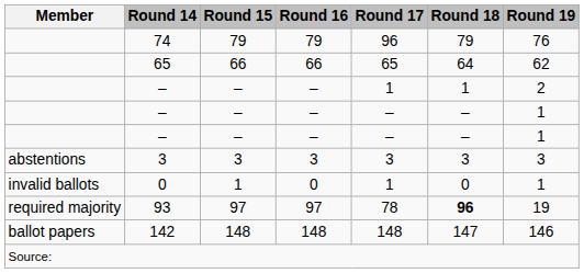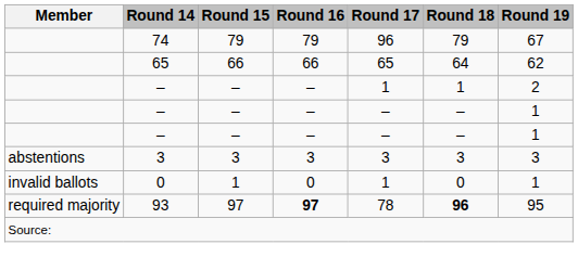 <table class="wikitable collapsible collapsed">
 <tr>
 <th>Member</th>
 <td style="background:silver;"><strong>Round 14</strong></td>
 <td style="background:silver;"><strong>Round 15</strong></td>
 <td style="background:silver;"><strong>Round 16</strong></td>
 <td style="background:silver;"><strong>Round 17</strong></td>
 <td style="background:silver;"><strong>Round 18</strong></td>
 <td style="background:silver;"><strong>Round 19</strong></td>
 </tr>
 <tr>
 <td></td>
 <td style="text-align:center;">74</td>
 <td style="text-align:center;">79</td>
 <td style="text-align:center;">79</td>
 <td style="text-align:center;">96</td>
 <td style="text-align:center;">79</td>
-<td style="text-align:center;">76</td>
+<td style="text-align:center;">67</td>
 </tr>
 <tr>
 <td></td>
 <td style="text-align:center;">65</td>
 <td style="text-align:center;">66</td>
 <td style="text-align:center;">66</td>
 <td style="text-align:center;">65</td>
 <td style="text-align:center;">64</td>
 <td style="text-align:center;">62</td>
 </tr>
 <tr>
 <td></td>
 <td style="text-align:center;">–</td>
 <td style="text-align:center;">–</td>
 <td style="text-align:center;">–</td>
 <td style="text-align:center;">1</td>
 <td style="text-align:center;">1</td>
 <td style="text-align:center;">2</td>
 </tr>
 <tr>
 <td></td>
 <td style="text-align:center;">–</td>
 <td style="text-align:center;">–</td>
 <td style="text-align:center;">–</td>
 <td style="text-align:center;">–</td>
 <td style="text-align:center;">–</td>
 <td style="text-align:center;">1</td>
 </tr>
 <tr>
 <td></td>
 <td style="text-align:center;">–</td>
 <td style="text-align:center;">–</td>
 <td style="text-align:center;">–</td>
 <td style="text-align:center;">–</td>
 <td style="text-align:center;">–</td>
 <td style="text-align:center;">1</td>
 </tr>
 <tr>
 <td>abstentions</td>
 <td style="text-align:center;">3</td>
 <td style="text-align:center;">3</td>
 <td style="text-align:center;">3</td>
 <td style="text-align:center;">3</td>
 <td style="text-align:center;">3</td>
 <td style="text-align:center;">3</td>
 </tr>
 <tr>
 <td>invalid ballots</td>
 <td style="text-align:center;">0</td>
 <td style="text-align:center;">1</td>
 <td style="text-align:center;">0</td>
 <td style="text-align:center;">1</td>
 <td style="text-align:center;">0</td>
 <td style="text-align:center;">1</td>
 </tr>
 <tr>
 <td>required majority</td>
 <td style="text-align:center;">93</td>
 <td style="text-align:center;">97</td>
-<td style="text-align:center;">97</td>
+<td style="text-align:center;"><strong>97</strong></td>
 <td style="text-align:center;">78</td>
 <td style="text-align:center;"><strong>96</strong></td>
-<td style="text-align:center;">19</td>
-</tr>
-<tr>
-<td>ballot papers</td>
-<td style="text-align:center;">142</td>
-<td style="text-align:center;">148</td>
-<td style="text-align:center;">148</td>
-<td style="text-align:center;">148</td>
-<td style="text-align:center;">147</td>
-<td style="text-align:center;">146</td>
+<td style="text-align:center;">95</td>
 </tr>
 <tr>
 <td colspan=7><small>Source:</small></td>
 </tr>
 </table>
